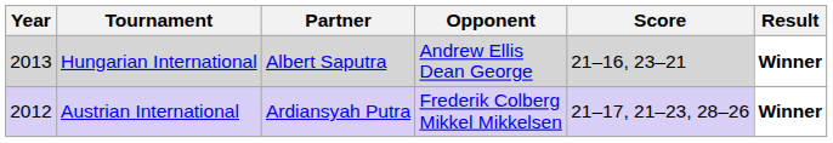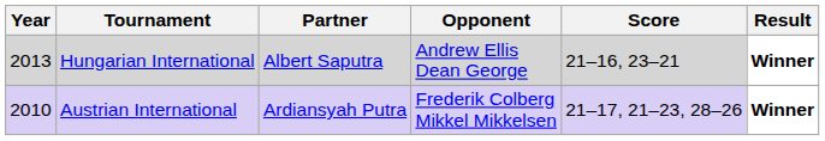 <table class="sortable wikitable" style="font-size: 90%;">
 <tr>
 <th>Year</th>
 <th>Tournament</th>
 <th>Partner</th>
 <th>Opponent</th>
 <th>Score</th>
 <th>Result</th>
 </tr>
 <tr style="background:#D5D5D5">
 <td align="center">2013</td>
 <td align="left"><a href='#'>Hungarian International</a></td>
 <td align="left"> <a href='#'>Albert Saputra</a></td>
 <td align="left"> <a href='#'>Andrew Ellis</a> <br>  <a href='#'>Dean George</a></td>
 <td align="left">21–16, 23–21</td>
 <td style="text-align:left; background:white"> <strong>Winner</strong></td>
 </tr>
 <tr>
 </tr>
 <tr style="background:#D8CEF6">
-<td align="center">2012</td>
+<td align="center">2010</td>
 <td align="left"><a href='#'>Austrian International</a></td>
 <td align="left"> <a href='#'>Ardiansyah Putra</a></td>
 <td align="left"> <a href='#'>Frederik Colberg</a> <br>  <a href='#'>Mikkel Mikkelsen</a></td>
 <td align="left">21–17, 21–23, 28–26</td>
 <td style="text-align:left; background:white"> <strong>Winner</strong></td>
 </tr>
 </table>
